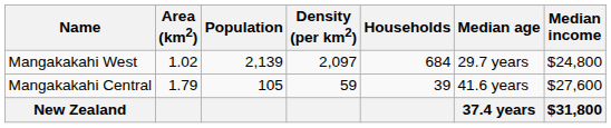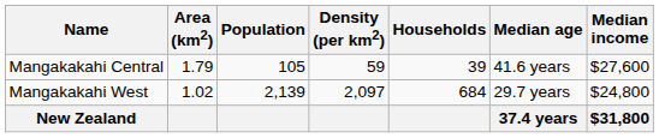 <table class="wikitable">
 <tr>
 <th>Name</th>
 <th>Area<br>(km<sup>2</sup>)</th>
 <th>Population</th>
 <th>Density<br>(per km<sup>2</sup>)</th>
 <th>Households</th>
 <th>Median age</th>
 <th>Median<br>income</th>
 </tr>
 <tr>
+<td>Mangakakahi Central</td>
+<td style="text-align:right;">1.79</td>
+<td style="text-align:right;">105</td>
+<td style="text-align:right;">59</td>
+<td style="text-align:right;">39</td>
+<td>41.6 years</td>
+<td>$27,600</td>
+</tr>
+<tr>
 <td>Mangakakahi West</td>
 <td style="text-align:right;">1.02</td>
 <td style="text-align:right;">2,139</td>
 <td style="text-align:right;">2,097</td>
 <td style="text-align:right;">684</td>
 <td>29.7 years</td>
 <td>$24,800</td>
-</tr>
-<tr>
-<td>Mangakakahi Central</td>
-<td style="text-align:right;">1.79</td>
-<td style="text-align:right;">105</td>
-<td style="text-align:right;">59</td>
-<td style="text-align:right;">39</td>
-<td>41.6 years</td>
-<td>$27,600</td>
 </tr>
 <tr>
 <th>New Zealand</th>
 <th></th>
 <th></th>
 <th></th>
 <th></th>
 <th>37.4 years</th>
 <th style="text-align:left;">$31,800</th>
 </tr>
 </table>
